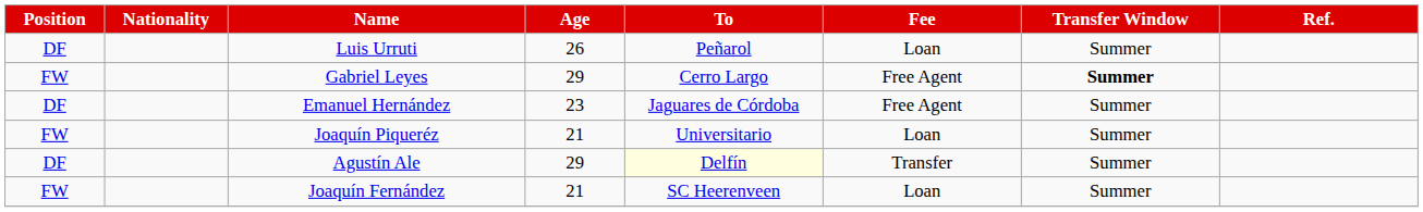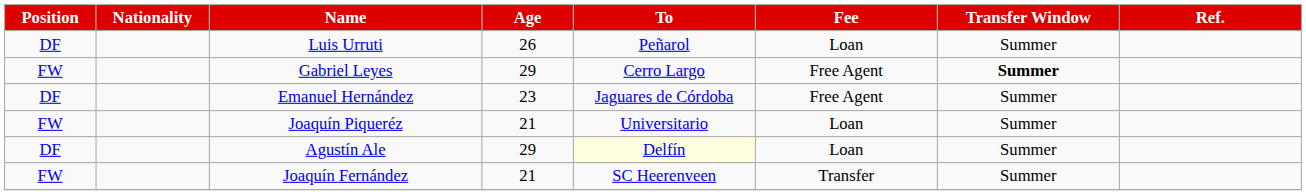 <table class="wikitable"  style="text-align:center; font-size:100%; ">
 <tr>
 <th style="background:#DD0000; color:white; width:5%;">Position</th>
 <th style="background:#DD0000; color:white; width:5%;">Nationality</th>
 <th style="background:#DD0000; color:white; width:15%;">Name</th>
 <th style="background:#DD0000; color:white; width:5%;">Age</th>
 <th style="background:#DD0000; color:white; width:10%;">To</th>
 <th style="background:#DD0000; color:white; width:10%;">Fee</th>
 <th style="background:#DD0000; color:white; width:10%;">Transfer Window</th>
 <th style="background:#DD0000; color:white; width:10%;">Ref.</th>
 </tr>
 <tr>
 <td><a href='#'>DF</a></td>
 <td></td>
 <td><a href='#'>Luis Urruti</a></td>
 <td>26</td>
 <td><a href='#'>Peñarol</a></td>
 <td>Loan</td>
 <td>Summer</td>
 <td></td>
 </tr>
 <tr>
 <td><a href='#'>FW</a></td>
 <td></td>
 <td><a href='#'>Gabriel Leyes</a></td>
 <td>29</td>
 <td><a href='#'>Cerro Largo</a></td>
 <td>Free Agent</td>
 <td><strong>Summer</strong></td>
 <td></td>
 </tr>
 <tr>
 <td><a href='#'>DF</a></td>
 <td></td>
 <td><a href='#'>Emanuel Hernández</a></td>
 <td>23</td>
 <td> <a href='#'>Jaguares de Córdoba</a></td>
 <td>Free Agent</td>
 <td>Summer</td>
 <td></td>
 </tr>
 <tr>
 <td><a href='#'>FW</a></td>
 <td></td>
 <td><a href='#'>Joaquín Piqueréz</a></td>
 <td>21</td>
 <td> <a href='#'>Universitario</a></td>
 <td>Loan</td>
 <td>Summer</td>
 <td> </td>
 </tr>
 <tr>
 <td><a href='#'>DF</a></td>
 <td></td>
 <td><a href='#'>Agustín Ale</a></td>
 <td>29</td>
 <td style="background: lightyellow;"> <a href='#'>Delfín</a></td>
-<td>Transfer</td>
+<td>Loan</td>
 <td>Summer</td>
 <td></td>
 </tr>
 <tr>
 <td><a href='#'>FW</a></td>
 <td></td>
 <td><a href='#'>Joaquín Fernández</a></td>
 <td>21</td>
 <td> <a href='#'>SC Heerenveen</a></td>
-<td>Loan</td>
+<td>Transfer</td>
 <td>Summer</td>
 <td></td>
 </tr>
 <tr>
 </tr>
 </table>
